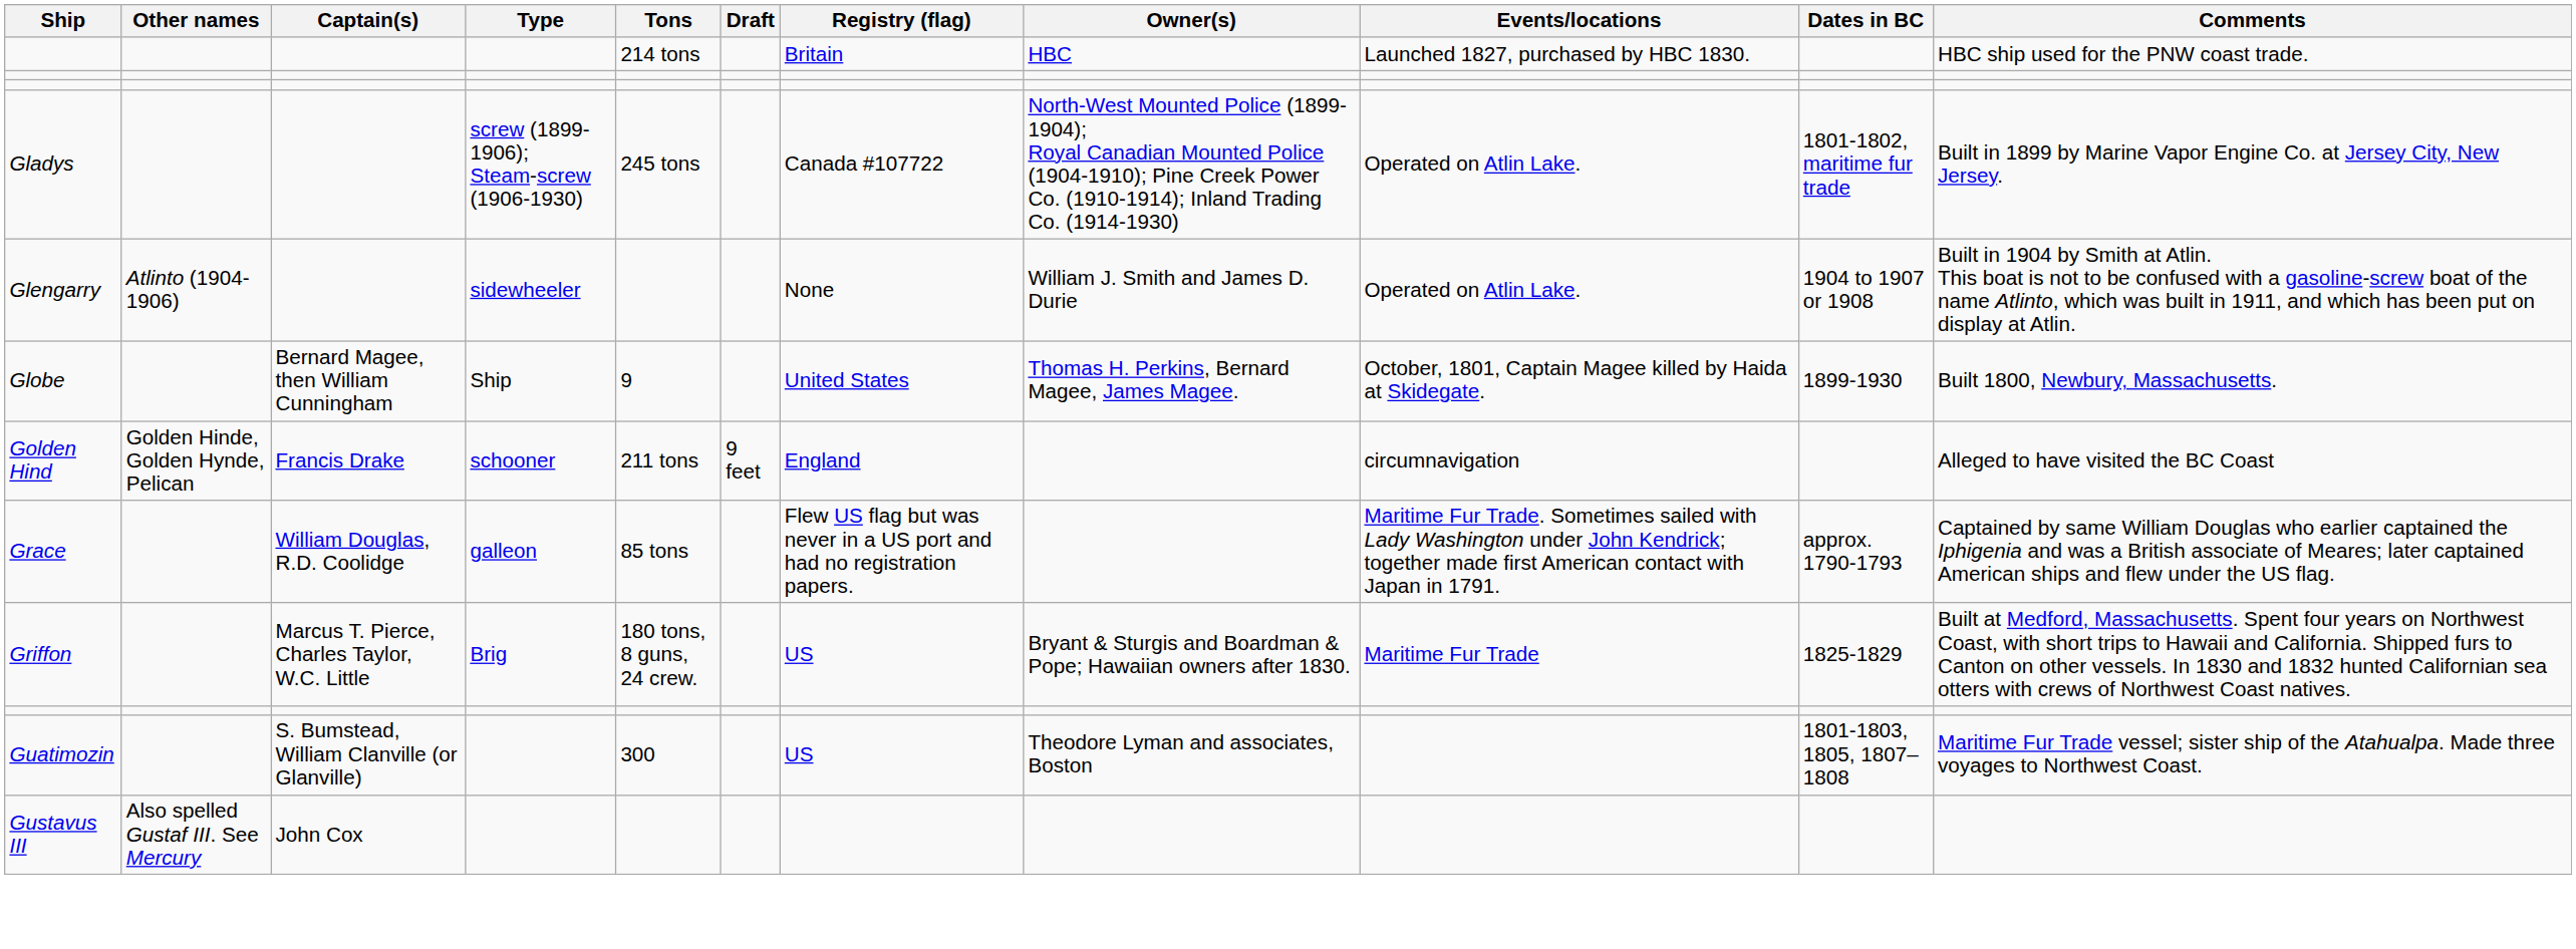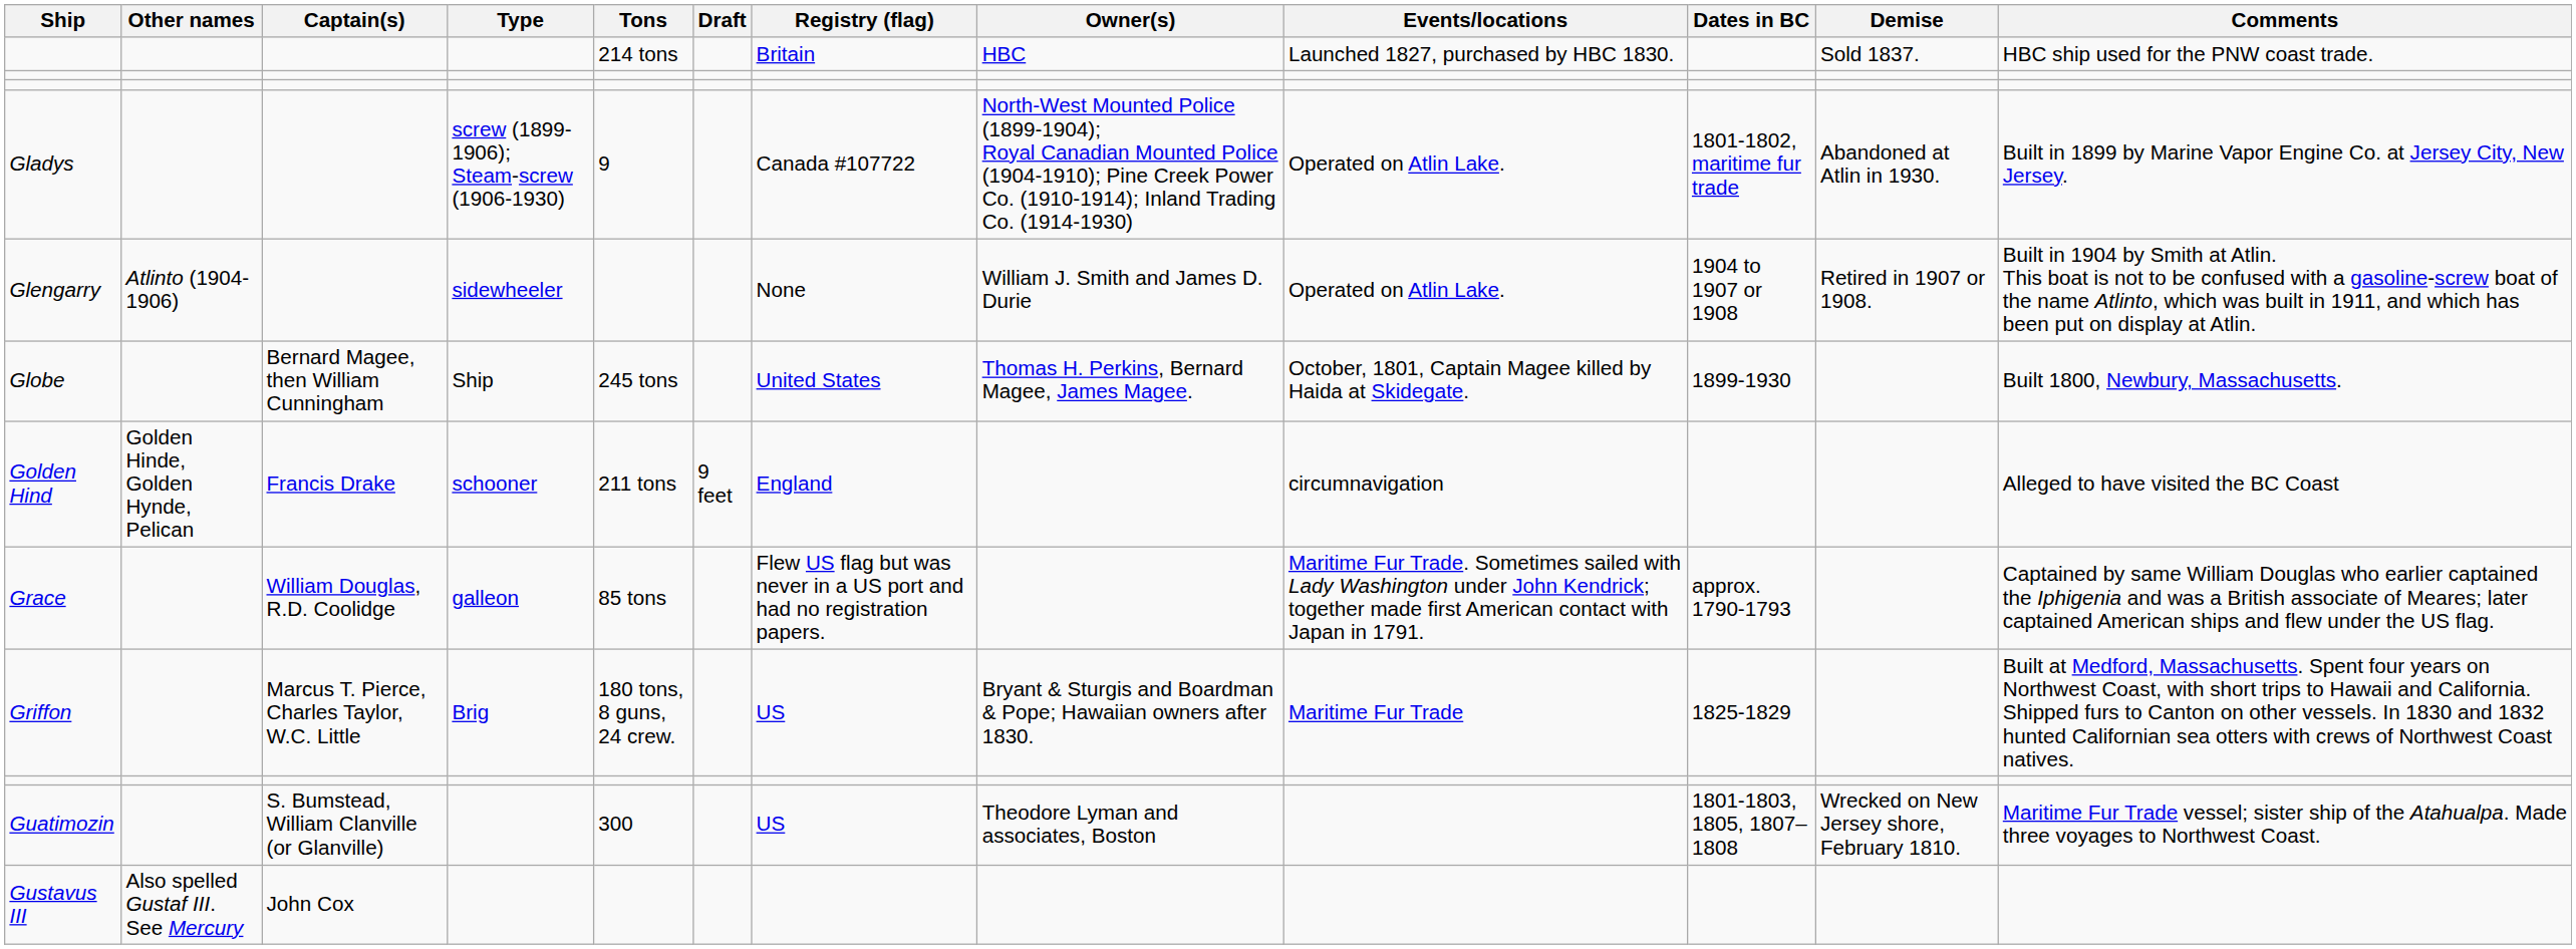 <table class="wikitable sortable" style="width:100%">
 <tr>
 <th>Ship</th>
 <th>Other names</th>
 <th>Captain(s)</th>
 <th>Type</th>
 <th>Tons </th>
 <th>Draft </th>
 <th>Registry (flag)</th>
 <th>Owner(s) </th>
 <th>Events/locations</th>
 <th>Dates in BC</th>
+<th>Demise </th>
 <th>Comments</th>
 </tr>
 <tr>
 <td></td>
 <td></td>
 <td></td>
 <td></td>
 <td>214 tons</td>
 <td></td>
 <td><a href='#'>Britain</a></td>
 <td><a href='#'>HBC</a></td>
 <td>Launched 1827, purchased by HBC 1830.</td>
 <td></td>
+<td>Sold 1837.</td>
 <td>HBC ship used for the PNW coast trade.</td>
 </tr>
 <tr>
+<td></td>
 <td></td>
 <td></td>
 <td></td>
 <td></td>
 <td></td>
 <td></td>
 <td></td>
 <td></td>
 <td></td>
 <td></td>
 <td></td>
 </tr>
 <tr>
 <td></td>
 <td></td>
 <td></td>
 <td></td>
 <td></td>
 <td></td>
 <td></td>
 <td></td>
 <td></td>
 <td></td>
 <td></td>
+<td></td>
 </tr>
 <tr>
 <td><em>Gladys</em></td>
 <td></td>
 <td></td>
 <td> <a href='#'>screw</a> (1899-1906);<br><a href='#'>Steam</a>-<a href='#'>screw</a> (1906-1930)</td>
-<td>245 tons</td>
+<td>9</td>
 <td></td>
 <td>Canada #107722</td>
 <td><a href='#'>North-West Mounted Police</a> (1899-1904);<br><a href='#'>Royal Canadian Mounted Police</a> (1904-1910); Pine Creek Power Co. (1910-1914); Inland Trading Co. (1914-1930)</td>
 <td>Operated on <a href='#'>Atlin Lake</a>.</td>
 <td>1801-1802, <a href='#'>maritime fur trade</a></td>
+<td>Abandoned at Atlin in 1930.</td>
 <td>Built in 1899 by Marine Vapor Engine Co. at <a href='#'>Jersey City, New Jersey</a>.</td>
 </tr>
 <tr>
 <td><em>Glengarry</em></td>
 <td><em>Atlinto</em> (1904-1906)</td>
 <td></td>
 <td><a href='#'>sidewheeler</a></td>
 <td></td>
 <td></td>
 <td>None</td>
 <td>William J. Smith and James D. Durie</td>
 <td>Operated on <a href='#'>Atlin Lake</a>.</td>
 <td>1904 to 1907 or 1908</td>
+<td>Retired in 1907 or 1908.</td>
 <td>Built in 1904 by Smith at Atlin.<br>This boat is not to be confused with a <a href='#'>gasoline</a>-<a href='#'>screw</a> boat of the name <em>Atlinto</em>, which was built in 1911, and which has been put on display at Atlin.</td>
 </tr>
 <tr>
 <td><em>Globe</em></td>
 <td></td>
 <td>Bernard Magee, then William Cunningham</td>
 <td>Ship</td>
-<td>9</td>
+<td>245 tons</td>
 <td></td>
 <td><a href='#'>United States</a></td>
 <td><a href='#'>Thomas H. Perkins</a>, Bernard Magee, <a href='#'>James Magee</a>.</td>
 <td>October, 1801, Captain Magee killed by Haida at <a href='#'>Skidegate</a>.</td>
 <td>1899-1930</td>
+<td></td>
 <td>Built 1800, <a href='#'>Newbury, Massachusetts</a>.</td>
 </tr>
 <tr>
 <td><em><a href='#'>Golden Hind</a></em></td>
 <td>Golden Hinde, Golden Hynde, Pelican</td>
 <td><a href='#'>Francis Drake</a></td>
 <td><a href='#'>schooner</a></td>
 <td>211 tons</td>
 <td>9 feet</td>
 <td><a href='#'>England</a></td>
 <td></td>
 <td>circumnavigation</td>
+<td></td>
 <td></td>
 <td>Alleged to have visited the BC Coast</td>
 </tr>
 <tr>
 <td><em><a href='#'>Grace</a></em></td>
 <td></td>
 <td><a href='#'>William Douglas</a>, R.D. Coolidge</td>
 <td><a href='#'>galleon</a></td>
 <td>85 tons</td>
 <td></td>
 <td>Flew <a href='#'>US</a> flag but was never in a US port and had no registration papers.</td>
 <td></td>
 <td><a href='#'>Maritime Fur Trade</a>. Sometimes sailed with <em>Lady Washington</em> under <a href='#'>John Kendrick</a>; together made first American contact with Japan in 1791.</td>
 <td>approx. 1790-1793</td>
+<td></td>
 <td>Captained by same William Douglas who earlier captained the <em>Iphigenia</em> and was a British associate of Meares; later captained American ships and flew under the US flag.</td>
 </tr>
 <tr>
 <td><em><a href='#'>Griffon</a></em></td>
 <td></td>
 <td>Marcus T. Pierce, Charles Taylor, W.C. Little</td>
 <td><a href='#'>Brig</a></td>
 <td>180 tons, 8 guns, 24 crew.</td>
 <td></td>
 <td><a href='#'>US</a></td>
 <td>Bryant & Sturgis and Boardman & Pope; Hawaiian owners after 1830.</td>
 <td><a href='#'>Maritime Fur Trade</a></td>
 <td>1825-1829</td>
+<td></td>
 <td>Built at <a href='#'>Medford, Massachusetts</a>. Spent four years on Northwest Coast, with short trips to Hawaii and California. Shipped furs to Canton on other vessels. In 1830 and 1832 hunted Californian sea otters with crews of Northwest Coast natives.</td>
 </tr>
 <tr>
+<td></td>
 <td></td>
 <td></td>
 <td></td>
 <td></td>
 <td></td>
 <td></td>
 <td></td>
 <td></td>
 <td></td>
 <td></td>
 <td></td>
 </tr>
 <tr>
 <td><em><a href='#'>Guatimozin</a></em></td>
 <td></td>
 <td>S. Bumstead, William Clanville (or Glanville)</td>
 <td></td>
 <td>300</td>
 <td></td>
 <td><a href='#'>US</a></td>
 <td>Theodore Lyman and associates, Boston</td>
 <td></td>
 <td>1801-1803, 1805, 1807–1808</td>
+<td>Wrecked on New Jersey shore, February 1810.</td>
 <td><a href='#'>Maritime Fur Trade</a> vessel; sister ship of the <em>Atahualpa</em>. Made three voyages to Northwest Coast.</td>
 </tr>
 <tr>
 <td><em><a href='#'>Gustavus III</a></em></td>
 <td>Also spelled <em>Gustaf III</em>. See <em><a href='#'>Mercury</a></em></td>
 <td>John Cox</td>
 <td></td>
 <td></td>
 <td></td>
 <td></td>
 <td></td>
 <td></td>
 <td></td>
 <td></td>
+<td></td>
 </tr>
 </table>
